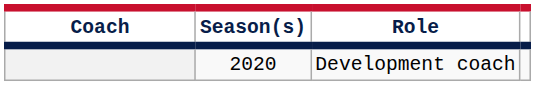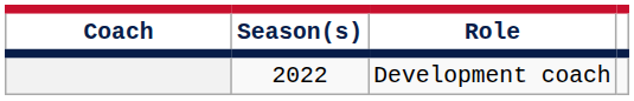 <table class="wikitable sortable plainrowheaders" style="text-align:center">
 <tr>
 <th width="120px" scope="col" style="background-color:#ffffff; border-top:#c8102e 5px solid; border-bottom:#071d49 5px solid; color:#071d49">Coach</th>
 <th scope="col" style="background-color:#ffffff; border-top:#c8102e 5px solid; border-bottom:#071d49 5px solid; color:#071d49">Season(s)</th>
 <th scope="col" style="background-color:#ffffff; border-top:#c8102e 5px solid; border-bottom:#071d49 5px solid; color:#071d49">Role</th>
 <th class="unsortable" scope="col" style="background-color:#ffffff; border-top:#c8102e 5px solid; border-bottom:#071d49 5px solid; color:#071d49"></th>
 </tr>
 <tr>
 <th scope="row" style="text-align:center"></th>
-<td>2020</td>
+<td>2022</td>
 <td>Development coach</td>
 <td></td>
 </tr>
 </table>
